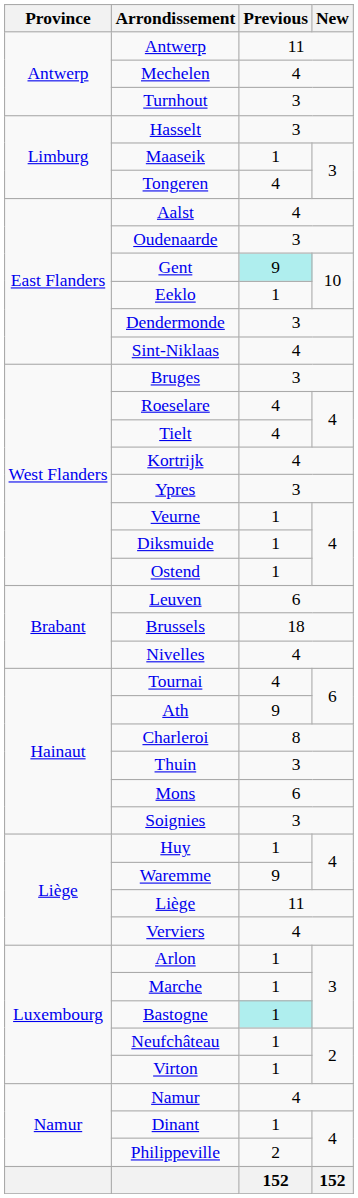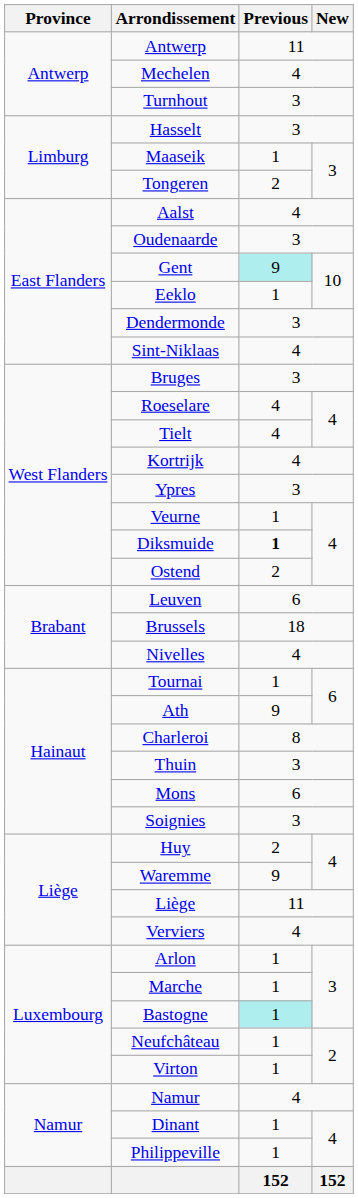 <table class="wikitable" style="text-align:center;">
 <tr>
 <th>Province</th>
 <th>Arrondissement</th>
 <th>Previous</th>
 <th>New</th>
 </tr>
 <tr>
 <td rowspan="3"><a href='#'>Antwerp</a></td>
 <td><a href='#'>Antwerp</a></td>
 <td colspan="2">11</td>
 </tr>
 <tr>
 <td><a href='#'>Mechelen</a></td>
 <td colspan="2">4</td>
 </tr>
 <tr>
 <td><a href='#'>Turnhout</a></td>
 <td colspan="2">3</td>
 </tr>
 <tr>
 <td rowspan="3"><a href='#'>Limburg</a></td>
 <td><a href='#'>Hasselt</a></td>
 <td colspan="2">3</td>
 </tr>
 <tr>
 <td><a href='#'>Maaseik</a></td>
 <td>1</td>
 <td rowspan="2">3</td>
 </tr>
 <tr>
 <td><a href='#'>Tongeren</a></td>
-<td>4</td>
+<td>2</td>
 </tr>
 <tr>
 <td rowspan="6"><a href='#'>East Flanders</a></td>
 <td><a href='#'>Aalst</a></td>
 <td colspan="2">4</td>
 </tr>
 <tr>
 <td><a href='#'>Oudenaarde</a></td>
 <td colspan="2">3</td>
 </tr>
 <tr>
 <td><a href='#'>Gent</a></td>
 <td style="background: paleturquoise;">9</td>
 <td rowspan="2">10</td>
 </tr>
 <tr>
 <td><a href='#'>Eeklo</a></td>
 <td>1</td>
 </tr>
 <tr>
 <td><a href='#'>Dendermonde</a></td>
 <td colspan="2">3</td>
 </tr>
 <tr>
 <td><a href='#'>Sint-Niklaas</a></td>
 <td colspan="2">4</td>
 </tr>
 <tr>
 <td rowspan="8"><a href='#'>West Flanders</a></td>
 <td><a href='#'>Bruges</a></td>
 <td colspan="2">3</td>
 </tr>
 <tr>
 <td><a href='#'>Roeselare</a></td>
 <td>4</td>
 <td rowspan="2">4</td>
 </tr>
 <tr>
 <td><a href='#'>Tielt</a></td>
 <td>4</td>
 </tr>
 <tr>
 <td><a href='#'>Kortrijk</a></td>
 <td colspan="2">4</td>
 </tr>
 <tr>
 <td><a href='#'>Ypres</a></td>
 <td colspan="2">3</td>
 </tr>
 <tr>
 <td><a href='#'>Veurne</a></td>
 <td>1</td>
 <td rowspan="3">4</td>
 </tr>
 <tr>
 <td><a href='#'>Diksmuide</a></td>
-<td>1</td>
+<td><strong>1</strong></td>
 </tr>
 <tr>
 <td><a href='#'>Ostend</a></td>
-<td>1</td>
+<td>2</td>
 </tr>
 <tr>
 <td rowspan="3"><a href='#'>Brabant</a></td>
 <td><a href='#'>Leuven</a></td>
 <td colspan="2">6</td>
 </tr>
 <tr>
 <td><a href='#'>Brussels</a></td>
 <td colspan="2">18</td>
 </tr>
 <tr>
 <td><a href='#'>Nivelles</a></td>
 <td colspan="2">4</td>
 </tr>
 <tr>
 <td rowspan="6"><a href='#'>Hainaut</a></td>
 <td><a href='#'>Tournai</a></td>
-<td>4</td>
+<td>1</td>
 <td rowspan="2">6</td>
 </tr>
 <tr>
 <td><a href='#'>Ath</a></td>
 <td>9</td>
 </tr>
 <tr>
 <td><a href='#'>Charleroi</a></td>
 <td colspan="2">8</td>
 </tr>
 <tr>
 <td><a href='#'>Thuin</a></td>
 <td colspan="2">3</td>
 </tr>
 <tr>
 <td><a href='#'>Mons</a></td>
 <td colspan="2">6</td>
 </tr>
 <tr>
 <td><a href='#'>Soignies</a></td>
 <td colspan="2">3</td>
 </tr>
 <tr>
 <td rowspan="4"><a href='#'>Liège</a></td>
 <td><a href='#'>Huy</a></td>
-<td>1</td>
+<td>2</td>
 <td rowspan="2">4</td>
 </tr>
 <tr>
 <td><a href='#'>Waremme</a></td>
 <td>9</td>
 </tr>
 <tr>
 <td><a href='#'>Liège</a></td>
 <td colspan="2">11</td>
 </tr>
 <tr>
 <td><a href='#'>Verviers</a></td>
 <td colspan="2">4</td>
 </tr>
 <tr>
 <td rowspan="5"><a href='#'>Luxembourg</a></td>
 <td><a href='#'>Arlon</a></td>
 <td>1</td>
 <td rowspan="3">3</td>
 </tr>
 <tr>
 <td><a href='#'>Marche</a></td>
 <td>1</td>
 </tr>
 <tr>
 <td><a href='#'>Bastogne</a></td>
 <td style="background: paleturquoise;">1</td>
 </tr>
 <tr>
 <td><a href='#'>Neufchâteau</a></td>
 <td>1</td>
 <td rowspan="2">2</td>
 </tr>
 <tr>
 <td><a href='#'>Virton</a></td>
 <td>1</td>
 </tr>
 <tr>
 <td rowspan="3"><a href='#'>Namur</a></td>
 <td><a href='#'>Namur</a></td>
 <td colspan="2">4</td>
 </tr>
 <tr>
 <td><a href='#'>Dinant</a></td>
 <td>1</td>
 <td rowspan="2">4</td>
 </tr>
 <tr>
 <td><a href='#'>Philippeville</a></td>
-<td>2</td>
+<td>1</td>
 </tr>
 <tr>
 <th></th>
 <th></th>
 <th>152</th>
 <th>152</th>
 </tr>
 </table>
